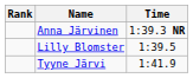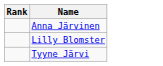 <table class="wikitable" style="text-align:center">
 <tr>
 <th>Rank</th>
 <th>Name</th>
-<th>Time</th>
 </tr>
 <tr>
 <td></td>
 <td align=left><a href='#'>Anna Järvinen</a></td>
-<td>1:39.3 <strong>NR</strong></td>
 </tr>
 <tr>
 <td></td>
 <td align=left><a href='#'>Lilly Blomster</a></td>
-<td>1:39.5</td>
 </tr>
 <tr>
 <td></td>
 <td align=left><a href='#'>Tyyne Järvi</a></td>
-<td>1:41.9</td>
 </tr>
 </table>
